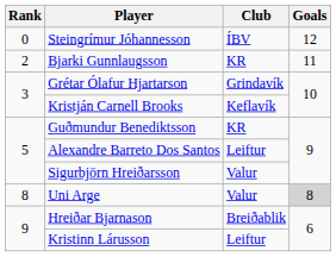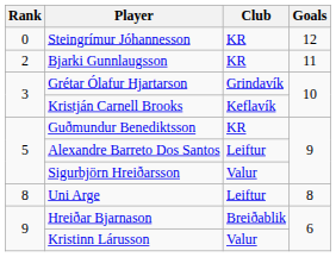 <table class="wikitable" style="text-align:center;">
 <tr>
 <th>Rank</th>
 <th>Player</th>
 <th>Club</th>
 <th>Goals</th>
 </tr>
 <tr>
 <td>0</td>
 <td align="left"> <a href='#'>Steingrímur Jóhannesson</a></td>
-<td align="left"><a href='#'>ÍBV</a></td>
+<td align="left"><a href='#'>KR</a></td>
 <td>12</td>
 </tr>
 <tr>
 <td>2</td>
 <td align="left"> <a href='#'>Bjarki Gunnlaugsson</a></td>
 <td align="left"><a href='#'>KR</a></td>
 <td>11</td>
 </tr>
 <tr>
 <td rowspan=2>3</td>
 <td align="left"> <a href='#'>Grétar Ólafur Hjartarson</a></td>
 <td align="left"><a href='#'>Grindavík</a></td>
 <td rowspan=2>10</td>
 </tr>
 <tr>
 <td align="left"> <a href='#'>Kristján Carnell Brooks</a></td>
 <td align="left"><a href='#'>Keflavík</a></td>
 </tr>
 <tr>
 <td rowspan=3>5</td>
 <td align="left"> <a href='#'>Guðmundur Benediktsson</a></td>
 <td align="left"><a href='#'>KR</a></td>
 <td rowspan=3>9</td>
 </tr>
 <tr>
 <td align="left"> <a href='#'>Alexandre Barreto Dos Santos</a></td>
 <td align="left"><a href='#'>Leiftur</a></td>
 </tr>
 <tr>
 <td align="left"> <a href='#'>Sigurbjörn Hreiðarsson</a></td>
 <td align="left"><a href='#'>Valur</a></td>
 </tr>
 <tr>
 <td>8</td>
 <td align="left"> <a href='#'>Uni Arge</a></td>
-<td align="left"><a href='#'>Valur</a></td>
-<td style="background: lightgrey;">8</td>
+<td align="left"><a href='#'>Leiftur</a></td>
+<td>8</td>
 </tr>
 <tr>
 <td rowspan=2>9</td>
 <td align="left"> <a href='#'>Hreiðar Bjarnason</a></td>
 <td align="left"><a href='#'>Breiðablik</a></td>
 <td rowspan=2>6</td>
 </tr>
 <tr>
 <td align="left"> <a href='#'>Kristinn Lárusson</a></td>
-<td align="left"><a href='#'>Leiftur</a></td>
+<td align="left"><a href='#'>Valur</a></td>
 </tr>
 </table>
